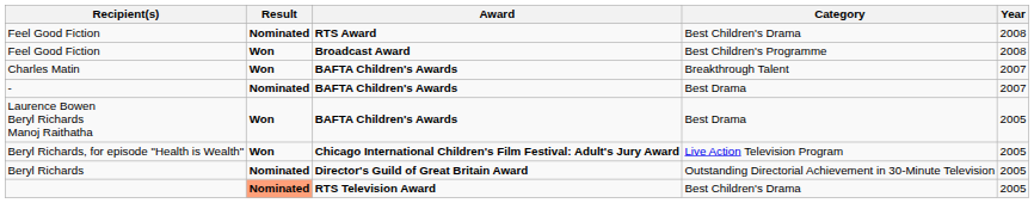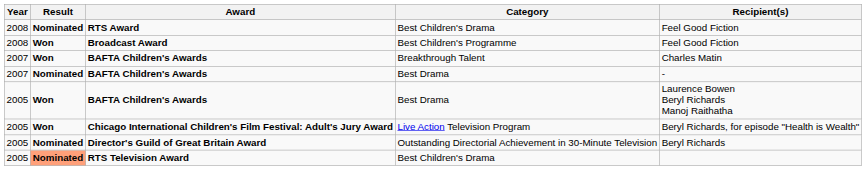 <table class="wikitable">
 <tr>
-<th>Recipient(s)</th>
+<th>Year</th>
 <th>Result</th>
 <th>Award</th>
 <th>Category</th>
-<th>Year</th>
+<th>Recipient(s)</th>
 </tr>
 <tr>
-<td>Feel Good Fiction</td>
+<td>2008</td>
 <td><strong>Nominated</strong></td>
 <td><strong>RTS Award</strong></td>
 <td>Best Children's Drama</td>
-<td>2008</td>
+<td>Feel Good Fiction</td>
 </tr>
 <tr>
-<td>Feel Good Fiction</td>
+<td>2008</td>
 <td><strong>Won</strong></td>
 <td><strong>Broadcast Award</strong></td>
 <td>Best Children's Programme</td>
-<td>2008</td>
+<td>Feel Good Fiction</td>
 </tr>
 <tr>
-<td>Charles Matin</td>
+<td>2007</td>
 <td><strong>Won</strong></td>
 <td><strong>BAFTA Children's Awards</strong></td>
 <td>Breakthrough Talent</td>
-<td>2007</td>
+<td>Charles Matin</td>
 </tr>
 <tr>
-<td Laurence Bowen>-</td>
+<td>2007</td>
 <td><strong>Nominated</strong></td>
 <td><strong>BAFTA Children's Awards</strong></td>
 <td>Best Drama</td>
-<td>2007</td>
+<td Laurence Bowen>-</td>
 </tr>
 <tr>
-<td>Laurence Bowen<br>Beryl Richards<br>Manoj Raithatha</td>
+<td>2005</td>
 <td><strong>Won</strong></td>
 <td><strong>BAFTA Children's Awards</strong></td>
 <td>Best Drama</td>
-<td>2005</td>
+<td>Laurence Bowen<br>Beryl Richards<br>Manoj Raithatha</td>
 </tr>
 <tr>
-<td>Beryl Richards, for episode "Health is Wealth"</td>
+<td>2005</td>
 <td><strong>Won</strong></td>
 <td><strong>Chicago International Children's Film Festival: Adult's Jury Award</strong></td>
 <td><a href='#'>Live Action</a> Television Program</td>
-<td>2005</td>
+<td>Beryl Richards, for episode "Health is Wealth"</td>
 </tr>
 <tr>
-<td>Beryl Richards</td>
+<td>2005</td>
 <td><strong>Nominated</strong></td>
 <td><strong>Director's Guild of Great Britain Award</strong></td>
 <td>Outstanding Directorial Achievement in 30-Minute Television</td>
-<td>2005</td>
+<td>Beryl Richards</td>
 </tr>
 <tr>
-<td></td>
+<td>2005</td>
 <td style="background: lightsalmon;"><strong>Nominated</strong></td>
 <td><strong>RTS Television Award</strong></td>
 <td>Best Children's Drama</td>
-<td>2005</td>
+<td></td>
 </tr>
 </table>
